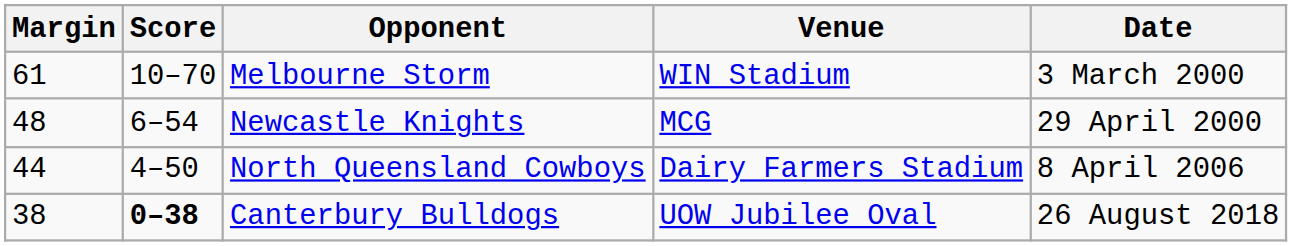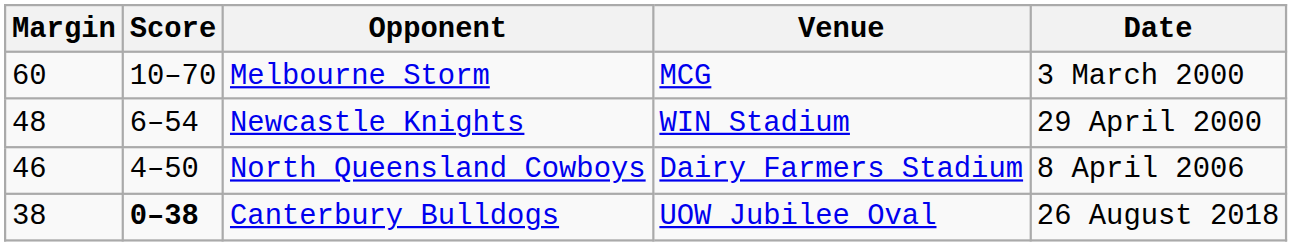 <table class="wikitable">
 <tr>
 <th>Margin</th>
 <th>Score</th>
 <th>Opponent</th>
 <th>Venue</th>
 <th>Date</th>
 </tr>
 <tr>
-<td>61</td>
+<td>60</td>
 <td>10–70</td>
 <td><a href='#'>Melbourne Storm</a></td>
-<td><a href='#'>WIN Stadium</a></td>
+<td><a href='#'>MCG</a></td>
 <td>3 March 2000</td>
 </tr>
 <tr>
 <td>48</td>
 <td>6–54</td>
 <td><a href='#'>Newcastle Knights</a></td>
-<td><a href='#'>MCG</a></td>
+<td><a href='#'>WIN Stadium</a></td>
 <td>29 April 2000</td>
 </tr>
 <tr>
-<td>44</td>
+<td>46</td>
 <td>4–50</td>
 <td><a href='#'>North Queensland Cowboys</a></td>
 <td><a href='#'>Dairy Farmers Stadium</a></td>
 <td>8 April 2006</td>
 </tr>
 <tr>
 <td>38</td>
 <td><strong>0–38</strong></td>
 <td><a href='#'>Canterbury Bulldogs</a></td>
 <td><a href='#'>UOW Jubilee Oval</a></td>
 <td>26 August 2018</td>
 </tr>
 </table>
